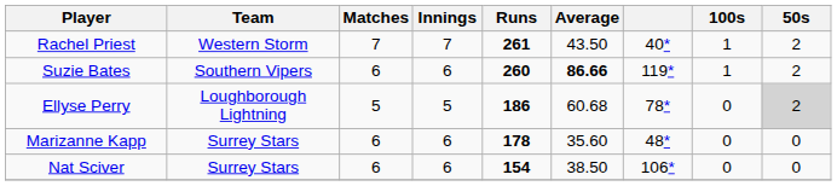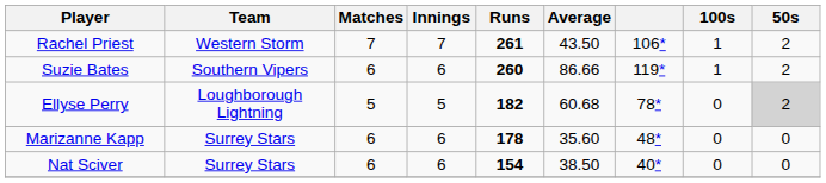 <table class="wikitable" style="text-align:center;">
 <tr>
 <th width=150>Player</th>
 <th width=160>Team</th>
 <th width=60>Matches</th>
 <th width=60>Innings</th>
 <th width=60>Runs</th>
 <th width=60>Average</th>
 <th width=60></th>
 <th width=60>100s</th>
 <th width=60>50s</th>
 </tr>
 <tr>
 <td><a href='#'>Rachel Priest</a></td>
 <td><a href='#'>Western Storm</a></td>
 <td>7</td>
 <td>7</td>
 <td><strong>261</strong></td>
 <td>43.50</td>
-<td>40<a href='#'>*</a></td>
+<td>106<a href='#'>*</a></td>
 <td>1</td>
 <td>2</td>
 </tr>
 <tr>
 <td><a href='#'>Suzie Bates</a></td>
 <td><a href='#'>Southern Vipers</a></td>
 <td>6</td>
 <td>6</td>
 <td><strong>260</strong></td>
-<td><strong>86.66</strong></td>
+<td>86.66</td>
 <td>119<a href='#'>*</a></td>
 <td>1</td>
 <td>2</td>
 </tr>
 <tr>
 <td><a href='#'>Ellyse Perry</a></td>
 <td><a href='#'>Loughborough Lightning</a></td>
 <td>5</td>
 <td>5</td>
-<td><strong>186</strong></td>
+<td><strong>182</strong></td>
 <td>60.68</td>
 <td>78<a href='#'>*</a></td>
 <td>0</td>
 <td style="background: lightgrey;">2</td>
 </tr>
 <tr>
 <td><a href='#'>Marizanne Kapp</a></td>
 <td><a href='#'>Surrey Stars</a></td>
 <td>6</td>
 <td>6</td>
 <td><strong>178</strong></td>
 <td>35.60</td>
 <td>48<a href='#'>*</a></td>
 <td>0</td>
 <td>0</td>
 </tr>
 <tr>
 <td><a href='#'>Nat Sciver</a></td>
 <td><a href='#'>Surrey Stars</a></td>
 <td>6</td>
 <td>6</td>
 <td><strong>154</strong></td>
 <td>38.50</td>
-<td>106<a href='#'>*</a></td>
+<td>40<a href='#'>*</a></td>
 <td>0</td>
 <td>0</td>
 </tr>
 <tr>
 </tr>
 </table>
